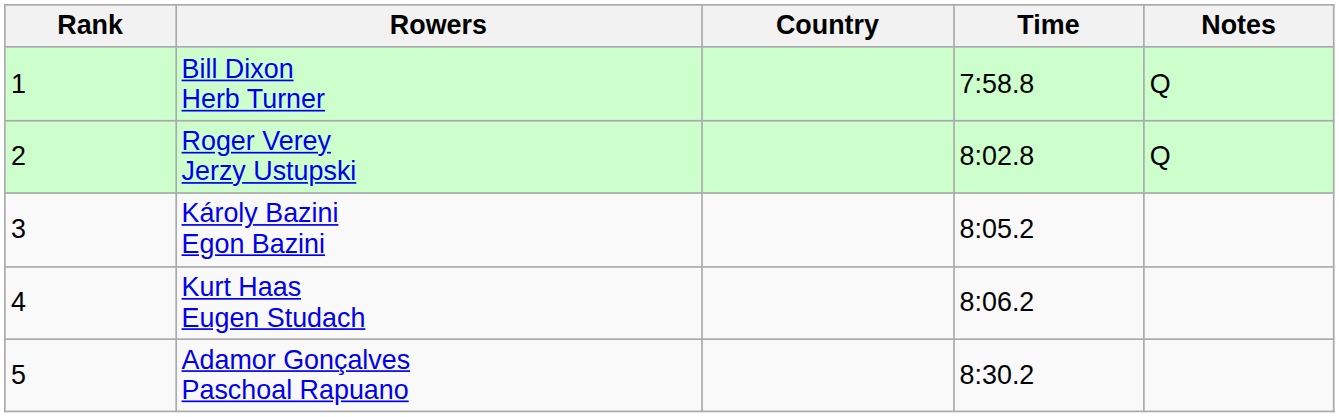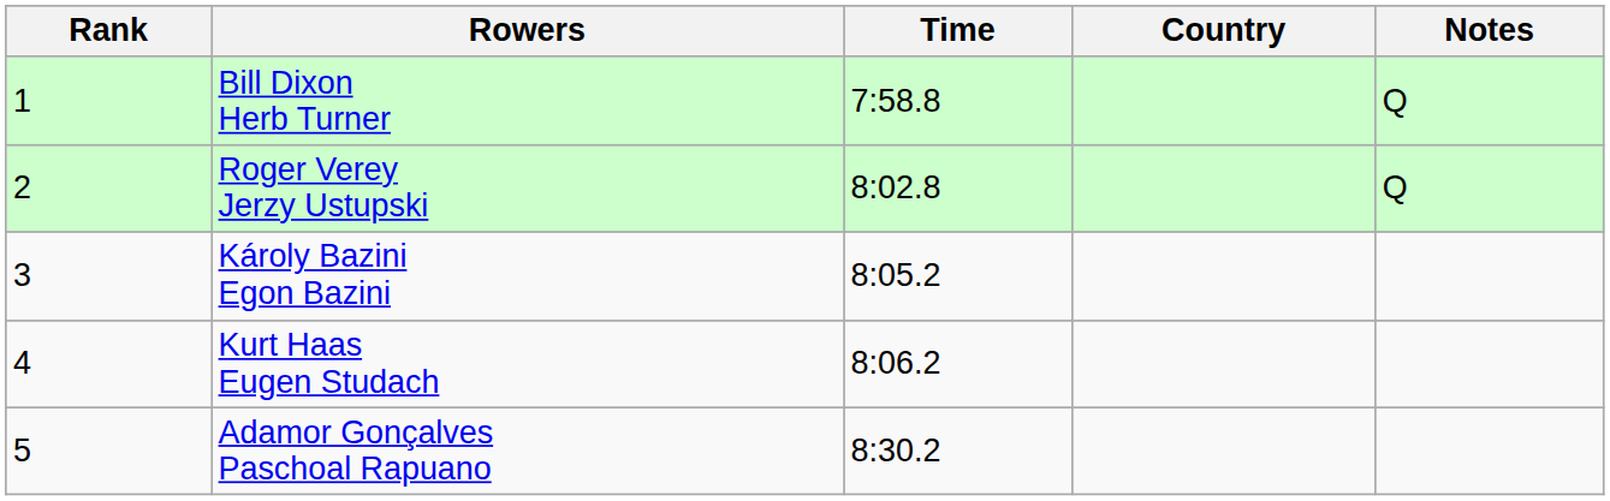 <table class="wikitable" width=50%>
 <tr>
 <th>Rank</th>
 <th>Rowers</th>
+<th>Time</th>
 <th>Country</th>
-<th>Time</th>
 <th>Notes</th>
 </tr>
 <tr bgcolor=ccffcc>
 <td>1</td>
 <td><a href='#'>Bill Dixon</a><br><a href='#'>Herb Turner</a></td>
+<td>7:58.8</td>
 <td></td>
-<td>7:58.8</td>
 <td>Q</td>
 </tr>
 <tr bgcolor=ccffcc>
 <td>2</td>
 <td><a href='#'>Roger Verey</a><br><a href='#'>Jerzy Ustupski</a></td>
+<td>8:02.8</td>
 <td></td>
-<td>8:02.8</td>
 <td>Q</td>
 </tr>
 <tr>
 <td>3</td>
 <td><a href='#'>Károly Bazini</a><br><a href='#'>Egon Bazini</a></td>
+<td>8:05.2</td>
 <td></td>
-<td>8:05.2</td>
 <td></td>
 </tr>
 <tr>
 <td>4</td>
 <td><a href='#'>Kurt Haas</a><br><a href='#'>Eugen Studach</a></td>
+<td>8:06.2</td>
 <td></td>
-<td>8:06.2</td>
 <td></td>
 </tr>
 <tr>
 <td>5</td>
 <td><a href='#'>Adamor Gonçalves</a><br><a href='#'>Paschoal Rapuano</a></td>
+<td>8:30.2</td>
 <td></td>
-<td>8:30.2</td>
 <td></td>
 </tr>
 </table>
